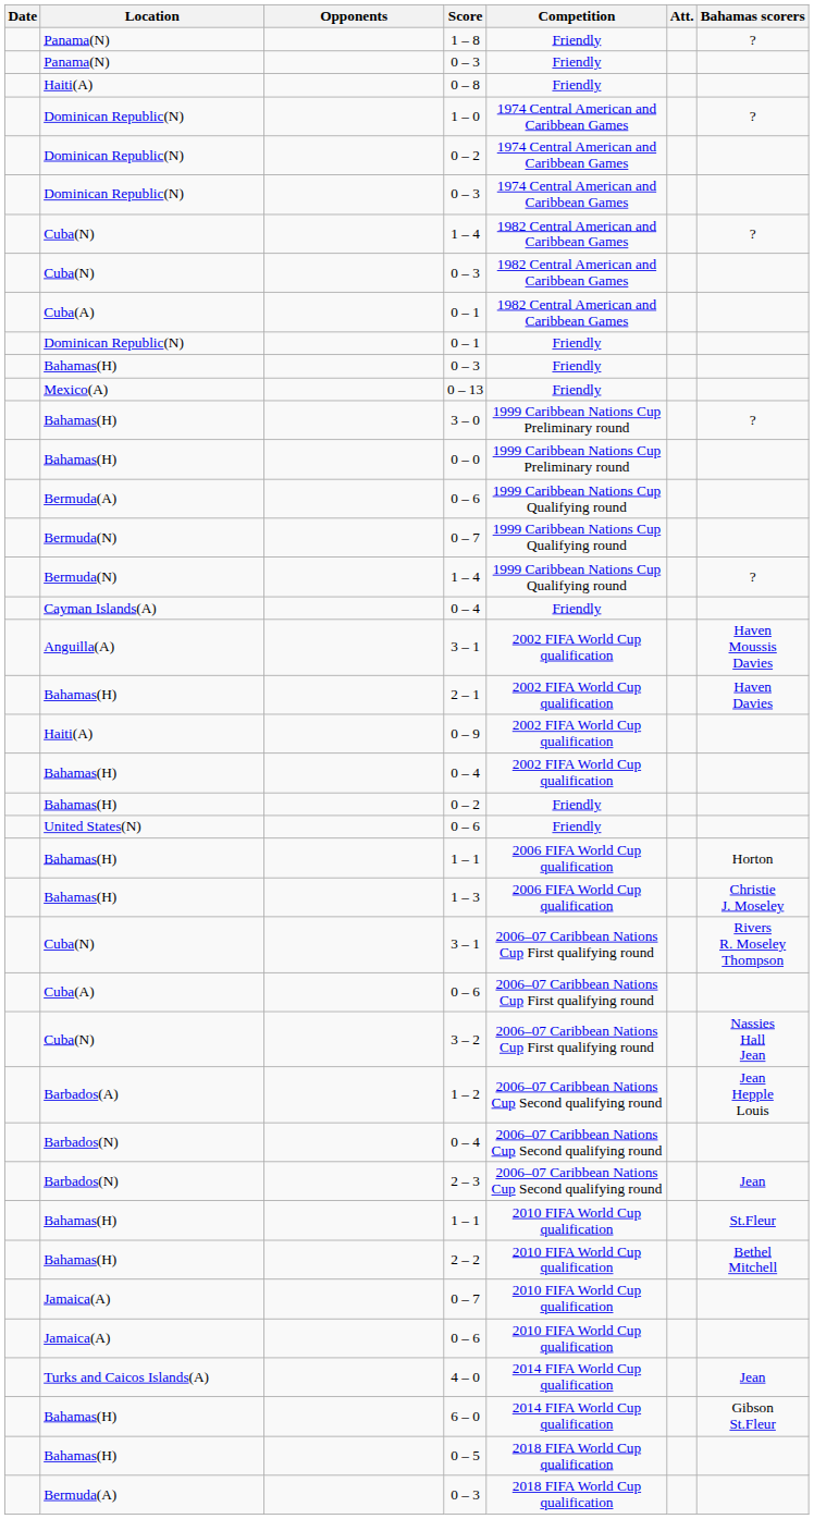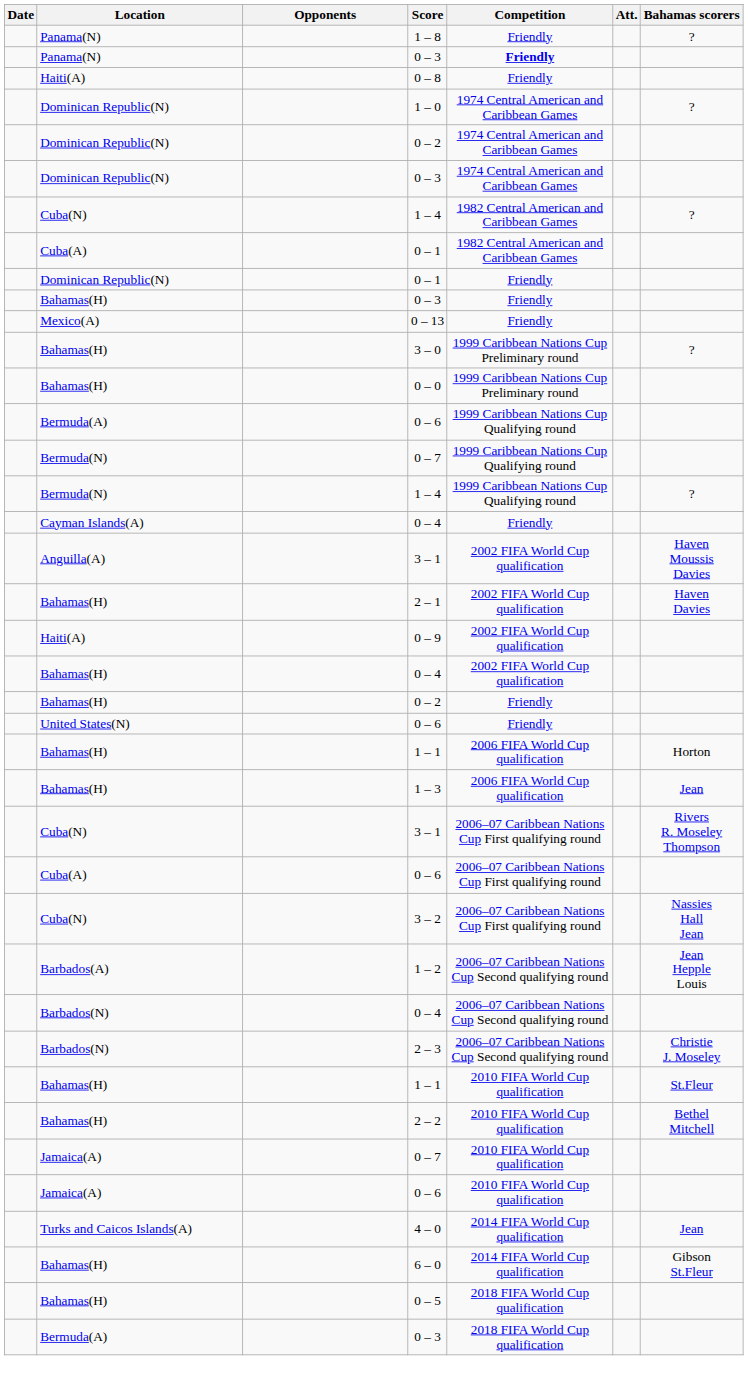 <table class="wikitable sortable" style="text-align:center">
 <tr>
 <th>Date</th>
 <th style="width:15em">Location</th>
 <th style="width:12em">Opponents</th>
 <th class="unsortable">Score</th>
 <th style="width:12em">Competition</th>
 <th>Att.</th>
 <th>Bahamas scorers</th>
 </tr>
 <tr>
 <td></td>
 <td align="left"><a href='#'>Panama</a>(N)</td>
 <td></td>
 <td>1 – 8</td>
 <td><a href='#'>Friendly</a></td>
 <td></td>
 <td>?</td>
 </tr>
 <tr>
 <td></td>
 <td align="left"><a href='#'>Panama</a>(N)</td>
 <td></td>
 <td>0 – 3</td>
-<td><a href='#'>Friendly</a></td>
+<td><strong><a href='#'>Friendly</a></strong></td>
 <td></td>
 <td></td>
 </tr>
 <tr>
 <td></td>
 <td align="left"><a href='#'>Haiti</a>(A)</td>
 <td></td>
 <td>0 – 8</td>
 <td><a href='#'>Friendly</a></td>
 <td></td>
 <td></td>
 </tr>
 <tr>
 <td></td>
 <td align="left"><a href='#'>Dominican Republic</a>(N)</td>
 <td></td>
 <td>1 – 0</td>
 <td><a href='#'>1974 Central American and Caribbean Games</a></td>
 <td></td>
 <td>?</td>
 </tr>
 <tr>
 <td></td>
 <td align="left"><a href='#'>Dominican Republic</a>(N)</td>
 <td></td>
 <td>0 – 2</td>
 <td><a href='#'>1974 Central American and Caribbean Games</a></td>
 <td></td>
 <td></td>
 </tr>
 <tr>
 <td></td>
 <td align="left"><a href='#'>Dominican Republic</a>(N)</td>
 <td></td>
 <td>0 – 3</td>
 <td><a href='#'>1974 Central American and Caribbean Games</a></td>
 <td></td>
 <td></td>
 </tr>
 <tr>
 <td></td>
 <td align="left"><a href='#'>Cuba</a>(N)</td>
 <td></td>
 <td>1 – 4</td>
 <td><a href='#'>1982 Central American and Caribbean Games</a></td>
 <td></td>
 <td>?</td>
-</tr>
-<tr>
-<td></td>
-<td align="left"><a href='#'>Cuba</a>(N)</td>
-<td></td>
-<td>0 – 3</td>
-<td><a href='#'>1982 Central American and Caribbean Games</a></td>
-<td></td>
-<td></td>
 </tr>
 <tr>
 <td></td>
 <td align="left"><a href='#'>Cuba</a>(A)</td>
 <td></td>
 <td>0 – 1</td>
 <td><a href='#'>1982 Central American and Caribbean Games</a></td>
 <td></td>
 <td></td>
 </tr>
 <tr>
 <td></td>
 <td align="left"><a href='#'>Dominican Republic</a>(N)</td>
 <td></td>
 <td>0 – 1</td>
 <td><a href='#'>Friendly</a></td>
 <td></td>
 <td></td>
 </tr>
 <tr>
 <td></td>
 <td align="left"><a href='#'>Bahamas</a>(H)</td>
 <td></td>
 <td>0 – 3</td>
 <td><a href='#'>Friendly</a></td>
 <td></td>
 <td></td>
 </tr>
 <tr>
 <td></td>
 <td align="left"><a href='#'>Mexico</a>(A)</td>
 <td></td>
 <td>0 – 13</td>
 <td><a href='#'>Friendly</a></td>
 <td></td>
 <td></td>
 </tr>
 <tr>
 <td></td>
 <td align="left"><a href='#'>Bahamas</a>(H)</td>
 <td></td>
 <td>3 – 0</td>
 <td><a href='#'>1999 Caribbean Nations Cup</a> <br> Preliminary round</td>
 <td></td>
 <td>?</td>
 </tr>
 <tr>
 <td></td>
 <td align="left"><a href='#'>Bahamas</a>(H)</td>
 <td></td>
 <td>0 – 0</td>
 <td><a href='#'>1999 Caribbean Nations Cup</a> <br> Preliminary round</td>
 <td></td>
 <td></td>
 </tr>
 <tr>
 <td></td>
 <td align="left"><a href='#'>Bermuda</a>(A)</td>
 <td></td>
 <td>0 – 6</td>
 <td><a href='#'>1999 Caribbean Nations Cup</a> <br> Qualifying round</td>
 <td></td>
 <td></td>
 </tr>
 <tr>
 <td></td>
 <td align="left"><a href='#'>Bermuda</a>(N)</td>
 <td></td>
 <td>0 – 7</td>
 <td><a href='#'>1999 Caribbean Nations Cup</a> <br> Qualifying round</td>
 <td></td>
 <td></td>
 </tr>
 <tr>
 <td></td>
 <td align="left"><a href='#'>Bermuda</a>(N)</td>
 <td></td>
 <td>1 – 4</td>
 <td><a href='#'>1999 Caribbean Nations Cup</a> <br> Qualifying round</td>
 <td></td>
 <td>?</td>
 </tr>
 <tr>
 <td></td>
 <td align="left"><a href='#'>Cayman Islands</a>(A)</td>
 <td></td>
 <td>0 – 4</td>
 <td><a href='#'>Friendly</a></td>
 <td></td>
 <td></td>
 </tr>
 <tr>
 <td></td>
 <td align="left"><a href='#'>Anguilla</a>(A)</td>
 <td></td>
 <td>3 – 1</td>
 <td><a href='#'>2002 FIFA World Cup qualification</a></td>
 <td></td>
 <td><a href='#'>Haven</a>  <br> <a href='#'>Moussis</a>  <br> <a href='#'>Davies</a>  <br></td>
 </tr>
 <tr>
 <td></td>
 <td align="left"><a href='#'>Bahamas</a>(H)</td>
 <td></td>
 <td>2 – 1</td>
 <td><a href='#'>2002 FIFA World Cup qualification</a></td>
 <td></td>
 <td><a href='#'>Haven</a>  <br> <a href='#'>Davies</a>  <br></td>
 </tr>
 <tr>
 <td></td>
 <td align="left"><a href='#'>Haiti</a>(A)</td>
 <td></td>
 <td>0 – 9</td>
 <td><a href='#'>2002 FIFA World Cup qualification</a></td>
 <td></td>
 <td></td>
 </tr>
 <tr>
 <td></td>
 <td align="left"><a href='#'>Bahamas</a>(H)</td>
 <td></td>
 <td>0 – 4</td>
 <td><a href='#'>2002 FIFA World Cup qualification</a></td>
 <td></td>
 <td></td>
 </tr>
 <tr>
 <td></td>
 <td align="left"><a href='#'>Bahamas</a>(H)</td>
 <td></td>
 <td>0 – 2</td>
 <td><a href='#'>Friendly</a></td>
 <td></td>
 <td></td>
 </tr>
 <tr>
 <td></td>
 <td align="left"><a href='#'>United States</a>(N)</td>
 <td></td>
 <td>0 – 6</td>
 <td><a href='#'>Friendly</a></td>
 <td></td>
 <td></td>
 </tr>
 <tr>
 <td></td>
 <td align="left"><a href='#'>Bahamas</a>(H)</td>
 <td></td>
 <td>1 – 1</td>
 <td><a href='#'>2006 FIFA World Cup qualification</a></td>
 <td></td>
 <td>Horton </td>
 </tr>
 <tr>
 <td></td>
 <td align="left"><a href='#'>Bahamas</a>(H)</td>
 <td></td>
 <td>1 – 3</td>
 <td><a href='#'>2006 FIFA World Cup qualification</a></td>
 <td></td>
-<td><a href='#'>Christie</a>  <br> <a href='#'>J. Moseley</a> </td>
+<td><a href='#'>Jean</a> </td>
 </tr>
 <tr>
 <td></td>
 <td align="left"><a href='#'>Cuba</a>(N)</td>
 <td></td>
 <td>3 – 1</td>
 <td><a href='#'>2006–07 Caribbean Nations Cup</a> First qualifying round</td>
 <td></td>
 <td><a href='#'>Rivers</a>  <br> <a href='#'>R. Moseley</a>  <br> <a href='#'>Thompson</a> </td>
 </tr>
 <tr>
 <td></td>
 <td align="left"><a href='#'>Cuba</a>(A)</td>
 <td></td>
 <td>0 – 6</td>
 <td><a href='#'>2006–07 Caribbean Nations Cup</a> First qualifying round</td>
 <td></td>
 <td></td>
 </tr>
 <tr>
 <td></td>
 <td align="left"><a href='#'>Cuba</a>(N)</td>
 <td></td>
 <td>3 – 2</td>
 <td><a href='#'>2006–07 Caribbean Nations Cup</a> First qualifying round</td>
 <td></td>
 <td><a href='#'>Nassies</a>  <br> <a href='#'>Hall</a>  <br> <a href='#'>Jean</a> </td>
 </tr>
 <tr>
 <td></td>
 <td align="left"><a href='#'>Barbados</a>(A)</td>
 <td></td>
 <td>1 – 2</td>
 <td><a href='#'>2006–07 Caribbean Nations Cup</a> Second qualifying round</td>
 <td></td>
 <td><a href='#'>Jean</a>  <br> <a href='#'>Hepple</a>  <br> Louis </td>
 </tr>
 <tr>
 <td></td>
 <td align="left"><a href='#'>Barbados</a>(N)</td>
 <td></td>
 <td>0 – 4</td>
 <td><a href='#'>2006–07 Caribbean Nations Cup</a> Second qualifying round</td>
 <td></td>
 <td></td>
 </tr>
 <tr>
 <td></td>
 <td align="left"><a href='#'>Barbados</a>(N)</td>
 <td></td>
 <td>2 – 3</td>
 <td><a href='#'>2006–07 Caribbean Nations Cup</a> Second qualifying round</td>
 <td></td>
-<td><a href='#'>Jean</a> </td>
+<td><a href='#'>Christie</a>  <br> <a href='#'>J. Moseley</a> </td>
 </tr>
 <tr>
 <td></td>
 <td align="left"><a href='#'>Bahamas</a>(H)</td>
 <td></td>
 <td>1 – 1</td>
 <td><a href='#'>2010 FIFA World Cup qualification</a></td>
 <td></td>
 <td><a href='#'>St.Fleur</a> </td>
 </tr>
 <tr>
 <td></td>
 <td align="left"><a href='#'>Bahamas</a>(H)</td>
 <td></td>
 <td>2 – 2</td>
 <td><a href='#'>2010 FIFA World Cup qualification</a></td>
 <td></td>
 <td><a href='#'>Bethel</a>  <br> <a href='#'>Mitchell</a> </td>
 </tr>
 <tr>
 <td></td>
 <td align="left"><a href='#'>Jamaica</a>(A)</td>
 <td></td>
 <td>0 – 7</td>
 <td><a href='#'>2010 FIFA World Cup qualification</a></td>
 <td></td>
 <td></td>
 </tr>
 <tr>
 <td></td>
 <td align="left"><a href='#'>Jamaica</a>(A)</td>
 <td></td>
 <td>0 – 6</td>
 <td><a href='#'>2010 FIFA World Cup qualification</a></td>
 <td></td>
 <td></td>
 </tr>
 <tr>
 <td></td>
 <td align="left"><a href='#'>Turks and Caicos Islands</a>(A)</td>
 <td></td>
 <td>4 – 0</td>
 <td><a href='#'>2014 FIFA World Cup qualification</a></td>
 <td></td>
 <td><a href='#'>Jean</a> </td>
 </tr>
 <tr>
 <td></td>
 <td align="left"><a href='#'>Bahamas</a>(H)</td>
 <td></td>
 <td>6 – 0</td>
 <td><a href='#'>2014 FIFA World Cup qualification</a></td>
 <td></td>
 <td>Gibson  <br> <a href='#'>St.Fleur</a> </td>
 </tr>
 <tr>
 <td></td>
 <td align="left"><a href='#'>Bahamas</a>(H)</td>
 <td></td>
 <td>0 – 5</td>
 <td><a href='#'>2018 FIFA World Cup qualification</a></td>
 <td></td>
 <td></td>
 </tr>
 <tr>
 <td></td>
 <td align="left"><a href='#'>Bermuda</a>(A)</td>
 <td></td>
 <td>0 – 3</td>
 <td><a href='#'>2018 FIFA World Cup qualification</a></td>
 <td></td>
 <td></td>
 </tr>
 </table>
